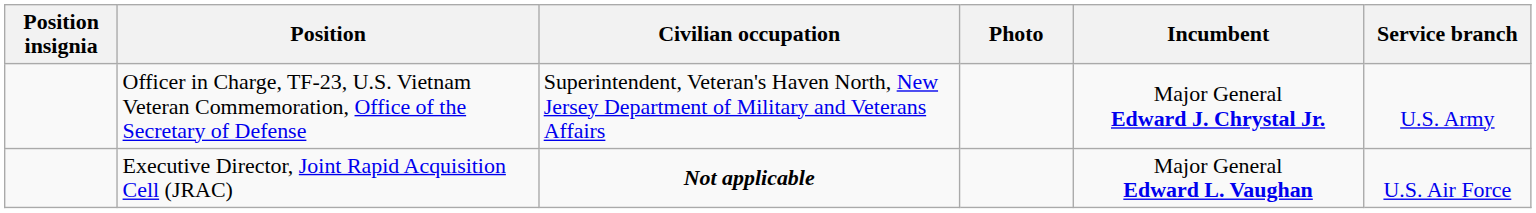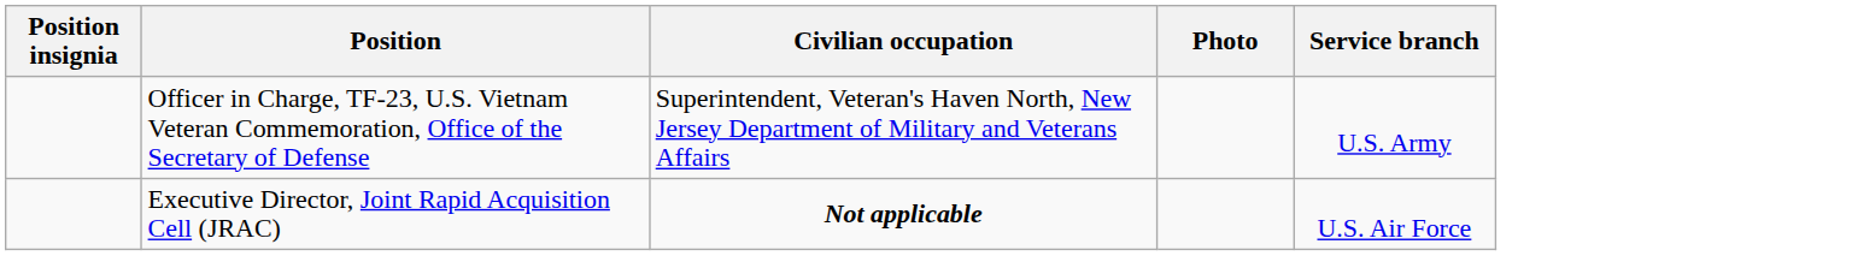 <table class="wikitable">
 <tr>
 <th width="75" style="text-align:center">Position insignia</th>
 <th width="300" style="text-align:center">Position</th>
 <th width="300" style="text-align:center">Civilian occupation</th>
 <th width="75" style="text-align:center">Photo</th>
-<th width="205" style="text-align:center">Incumbent</th>
 <th width="115" style="text-align:center">Service branch</th>
 </tr>
 <tr>
 <td></td>
 <td>Officer in Charge, TF-23, U.S. Vietnam Veteran Commemoration, <a href='#'>Office of the Secretary of Defense</a></td>
 <td>Superintendent, Veteran's Haven North, <a href='#'>New Jersey Department of Military and Veterans Affairs</a></td>
 <td></td>
-<td style="text-align:center">Major General<br><strong><a href='#'>Edward J. Chrystal Jr.</a></strong></td>
 <td style="text-align:center"><br><a href='#'>U.S. Army</a></td>
 </tr>
 <tr>
 <td></td>
 <td>Executive Director, <a href='#'>Joint Rapid Acquisition Cell</a> (JRAC)</td>
 <td style="text-align:center"><strong><em>Not applicable</em></strong></td>
 <td></td>
-<td style="text-align:center">Major General<br><strong><a href='#'>Edward L. Vaughan</a></strong></td>
 <td style="text-align:center"><br><a href='#'>U.S. Air Force</a></td>
 </tr>
 </table>
